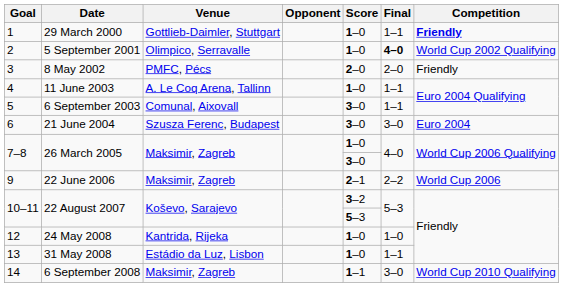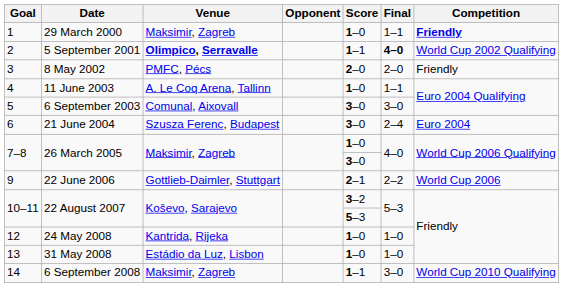 <table class="wikitable sortable" style=>
 <tr>
 <th>Goal</th>
 <th>Date</th>
 <th>Venue</th>
 <th>Opponent</th>
 <th>Score</th>
 <th>Final</th>
 <th>Competition</th>
 </tr>
 <tr>
 <td>1</td>
 <td>29 March 2000</td>
-<td><a href='#'>Gottlieb-Daimler</a>, <a href='#'>Stuttgart</a></td>
+<td><a href='#'>Maksimir</a>, <a href='#'>Zagreb</a></td>
 <td></td>
 <td><div><strong>1</strong>–0</div></td>
 <td><div>1–1</div></td>
 <td><strong><a href='#'>Friendly</a></strong></td>
 </tr>
 <tr>
 <td>2</td>
 <td>5 September 2001</td>
-<td><a href='#'>Olimpico</a>, <a href='#'>Serravalle</a></td>
+<td><strong><a href='#'>Olimpico</a>, <a href='#'>Serravalle</a></strong></td>
 <td></td>
-<td><div><strong>1</strong>–0</div></td>
+<td><div><strong>1</strong>–1</div></td>
 <td><strong><div>4–0</div></strong></td>
 <td><a href='#'>World Cup 2002 Qualifying</a></td>
 </tr>
 <tr>
 <td>3</td>
 <td>8 May 2002</td>
 <td><a href='#'>PMFC</a>, <a href='#'>Pécs</a></td>
 <td></td>
 <td><div><strong>2</strong>–0</div></td>
 <td><div>2–0</div></td>
 <td>Friendly</td>
 </tr>
 <tr>
 <td>4</td>
 <td>11 June 2003</td>
 <td><a href='#'>A. Le Coq Arena</a>, <a href='#'>Tallinn</a></td>
 <td></td>
 <td><div><strong>1</strong>–0</div></td>
 <td><div>1–1</div></td>
 <td rowspan=2><a href='#'>Euro 2004 Qualifying</a></td>
 </tr>
 <tr>
 <td>5</td>
 <td>6 September 2003</td>
 <td><a href='#'>Comunal</a>, <a href='#'>Aixovall</a></td>
 <td></td>
 <td><div><strong>3</strong>–0</div></td>
-<td><div>1–1</div></td>
+<td><div>3–0</div></td>
 </tr>
 <tr>
 <td>6</td>
 <td>21 June 2004</td>
 <td><a href='#'>Szusza Ferenc</a>, <a href='#'>Budapest</a></td>
 <td></td>
 <td><div><strong>3</strong>–0</div></td>
-<td><div>3–0</div></td>
+<td><div>2–4</div></td>
 <td><a href='#'>Euro 2004</a></td>
 </tr>
 <tr>
 <td rowspan="2">7–8</td>
 <td rowspan="2">26 March 2005</td>
 <td rowspan="2"><a href='#'>Maksimir</a>, <a href='#'>Zagreb</a></td>
 <td rowspan="2"></td>
 <td><div><strong>1</strong>–0</div></td>
 <td rowspan="2"><div>4–0</div></td>
 <td rowspan="2"><a href='#'>World Cup 2006 Qualifying</a></td>
 </tr>
 <tr>
 <td><div><strong>3</strong>–0</div></td>
 </tr>
 <tr>
 <td>9</td>
 <td>22 June 2006</td>
-<td><a href='#'>Maksimir</a>, <a href='#'>Zagreb</a></td>
+<td><a href='#'>Gottlieb-Daimler</a>, <a href='#'>Stuttgart</a></td>
 <td></td>
 <td><div><strong>2</strong>–1</div></td>
 <td><div>2–2</div></td>
 <td><a href='#'>World Cup 2006</a></td>
 </tr>
 <tr>
 <td rowspan="2">10–11</td>
 <td rowspan="2">22 August 2007</td>
 <td rowspan="2"><a href='#'>Koševo</a>, <a href='#'>Sarajevo</a></td>
 <td rowspan="2"></td>
 <td><div><strong>3</strong>–2</div></td>
 <td rowspan="2"><div>5–3</div></td>
 <td rowspan="4">Friendly</td>
 </tr>
 <tr>
 <td><div><strong>5</strong>–3</div></td>
 </tr>
 <tr>
 <td>12</td>
 <td>24 May 2008</td>
 <td><a href='#'>Kantrida</a>, <a href='#'>Rijeka</a></td>
 <td></td>
 <td><div><strong>1</strong>–0</div></td>
 <td><div>1–0</div></td>
 </tr>
 <tr>
 <td>13</td>
 <td>31 May 2008</td>
 <td><a href='#'>Estádio da Luz</a>, <a href='#'>Lisbon</a></td>
 <td></td>
 <td><div><strong>1</strong>–0</div></td>
-<td><div>1–1</div></td>
+<td><div>1–0</div></td>
 </tr>
 <tr>
 <td>14</td>
 <td>6 September 2008</td>
 <td><a href='#'>Maksimir</a>, <a href='#'>Zagreb</a></td>
 <td></td>
 <td><div><strong>1</strong>–1</div></td>
 <td><div>3–0</div></td>
 <td><a href='#'>World Cup 2010 Qualifying</a></td>
 </tr>
 </table>
